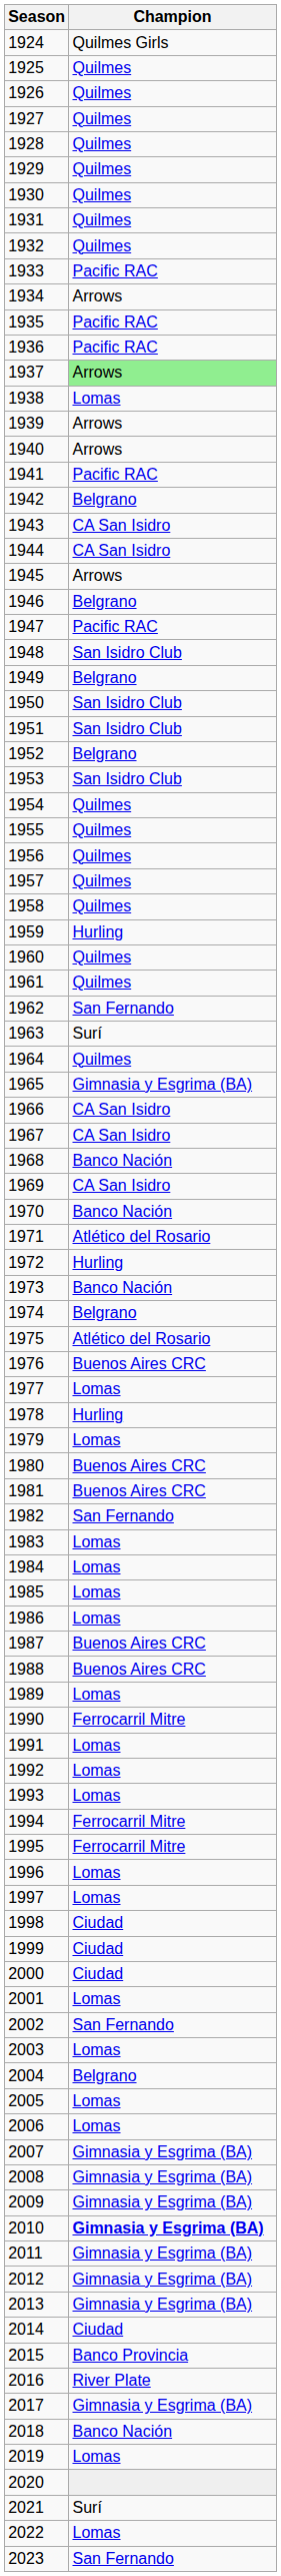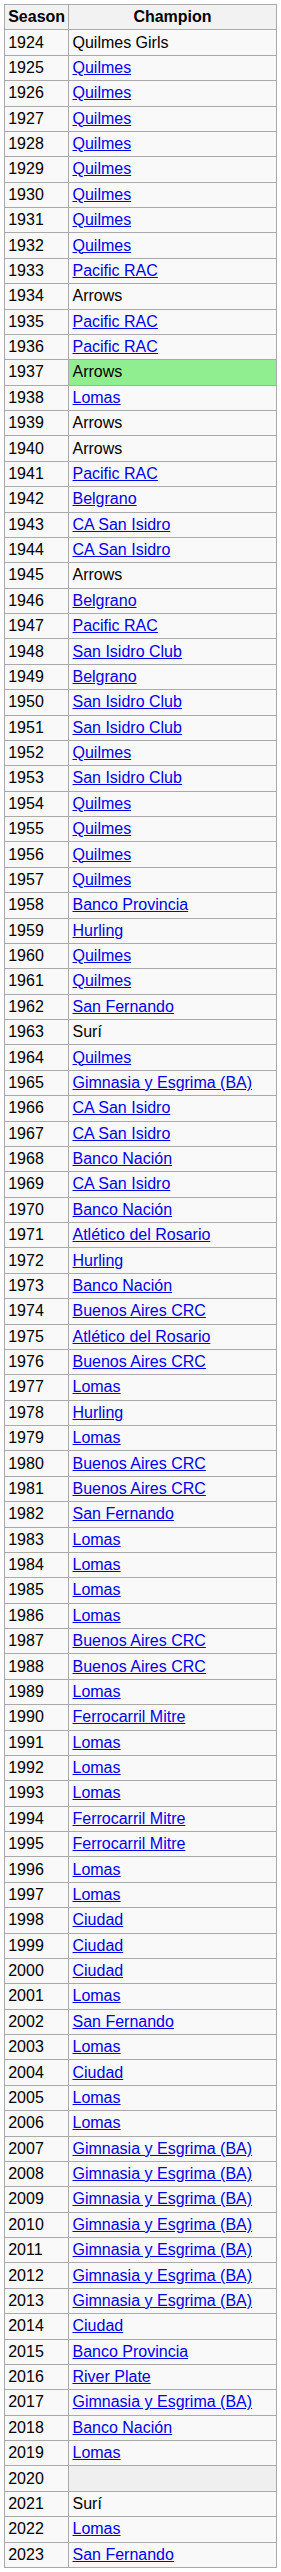 <table class="wikitable sortable" style="text-align:left">
 <tr>
 <th width= px>Season</th>
 <th width= 200px>Champion</th>
 </tr>
 <tr>
 <td>1924</td>
 <td>Quilmes Girls  </td>
 </tr>
 <tr>
 <td>1925</td>
 <td><a href='#'>Quilmes</a> </td>
 </tr>
 <tr>
 <td>1926</td>
 <td><a href='#'>Quilmes</a> </td>
 </tr>
 <tr>
 <td>1927</td>
 <td><a href='#'>Quilmes</a> </td>
 </tr>
 <tr>
 <td>1928</td>
 <td><a href='#'>Quilmes</a> </td>
 </tr>
 <tr>
 <td>1929</td>
 <td><a href='#'>Quilmes</a> </td>
 </tr>
 <tr>
 <td>1930</td>
 <td><a href='#'>Quilmes</a> </td>
 </tr>
 <tr>
 <td>1931</td>
 <td><a href='#'>Quilmes</a> </td>
 </tr>
 <tr>
 <td>1932</td>
 <td><a href='#'>Quilmes</a> </td>
 </tr>
 <tr>
 <td>1933</td>
 <td><a href='#'>Pacific RAC</a></td>
 </tr>
 <tr>
 <td>1934</td>
 <td>Arrows </td>
 </tr>
 <tr>
 <td>1935</td>
 <td><a href='#'>Pacific RAC</a> </td>
 </tr>
 <tr>
 <td>1936</td>
 <td><a href='#'>Pacific RAC</a> </td>
 </tr>
 <tr>
 <td>1937</td>
 <td style="background: lightgreen;">Arrows </td>
 </tr>
 <tr>
 <td>1938</td>
 <td><a href='#'>Lomas</a> </td>
 </tr>
 <tr>
 <td>1939</td>
 <td>Arrows </td>
 </tr>
 <tr>
 <td>1940</td>
 <td>Arrows </td>
 </tr>
 <tr>
 <td>1941</td>
 <td><a href='#'>Pacific RAC</a> </td>
 </tr>
 <tr>
 <td>1942</td>
 <td><a href='#'>Belgrano</a> </td>
 </tr>
 <tr>
 <td>1943</td>
 <td><a href='#'>CA San Isidro</a> </td>
 </tr>
 <tr>
 <td>1944</td>
 <td><a href='#'>CA San Isidro</a> </td>
 </tr>
 <tr>
 <td>1945</td>
 <td>Arrows </td>
 </tr>
 <tr>
 <td>1946</td>
 <td><a href='#'>Belgrano</a> </td>
 </tr>
 <tr>
 <td>1947</td>
 <td><a href='#'>Pacific RAC</a> </td>
 </tr>
 <tr>
 <td>1948</td>
 <td><a href='#'>San Isidro Club</a> </td>
 </tr>
 <tr>
 <td>1949</td>
 <td><a href='#'>Belgrano</a> </td>
 </tr>
 <tr>
 <td>1950</td>
 <td><a href='#'>San Isidro Club</a> </td>
 </tr>
 <tr>
 <td>1951</td>
 <td><a href='#'>San Isidro Club</a> </td>
 </tr>
 <tr>
 <td>1952</td>
-<td><a href='#'>Belgrano</a> </td>
+<td><a href='#'>Quilmes</a> </td>
 </tr>
 <tr>
 <td>1953</td>
 <td><a href='#'>San Isidro Club</a> </td>
 </tr>
 <tr>
 <td>1954</td>
 <td><a href='#'>Quilmes</a> </td>
 </tr>
 <tr>
 <td>1955</td>
 <td><a href='#'>Quilmes</a> </td>
 </tr>
 <tr>
 <td>1956</td>
 <td><a href='#'>Quilmes</a> </td>
 </tr>
 <tr>
 <td>1957</td>
 <td><a href='#'>Quilmes</a> </td>
 </tr>
 <tr>
 <td>1958</td>
-<td><a href='#'>Quilmes</a> </td>
+<td><a href='#'>Banco Provincia</a> </td>
 </tr>
 <tr>
 <td>1959</td>
 <td><a href='#'>Hurling</a> </td>
 </tr>
 <tr>
 <td>1960</td>
 <td><a href='#'>Quilmes</a> </td>
 </tr>
 <tr>
 <td>1961</td>
 <td><a href='#'>Quilmes</a> </td>
 </tr>
 <tr>
 <td>1962</td>
 <td><a href='#'>San Fernando</a> </td>
 </tr>
 <tr>
 <td>1963</td>
 <td>Surí </td>
 </tr>
 <tr>
 <td>1964</td>
 <td><a href='#'>Quilmes</a> </td>
 </tr>
 <tr>
 <td>1965</td>
 <td><a href='#'>Gimnasia y Esgrima (BA)</a> </td>
 </tr>
 <tr>
 <td>1966</td>
 <td><a href='#'>CA San Isidro</a> </td>
 </tr>
 <tr>
 <td>1967</td>
 <td><a href='#'>CA San Isidro</a> </td>
 </tr>
 <tr>
 <td>1968</td>
 <td><a href='#'>Banco Nación</a> </td>
 </tr>
 <tr>
 <td>1969</td>
 <td><a href='#'>CA San Isidro</a> </td>
 </tr>
 <tr>
 <td>1970</td>
 <td><a href='#'>Banco Nación</a> </td>
 </tr>
 <tr>
 <td>1971</td>
 <td><a href='#'>Atlético del Rosario</a> </td>
 </tr>
 <tr>
 <td>1972</td>
 <td><a href='#'>Hurling</a> </td>
 </tr>
 <tr>
 <td>1973</td>
 <td><a href='#'>Banco Nación</a> </td>
 </tr>
 <tr>
 <td>1974</td>
-<td><a href='#'>Belgrano</a> </td>
+<td><a href='#'>Buenos Aires CRC</a> </td>
 </tr>
 <tr>
 <td>1975</td>
 <td><a href='#'>Atlético del Rosario</a> </td>
 </tr>
 <tr>
 <td>1976</td>
 <td><a href='#'>Buenos Aires CRC</a> </td>
 </tr>
 <tr>
 <td>1977</td>
 <td><a href='#'>Lomas</a> </td>
 </tr>
 <tr>
 <td>1978</td>
 <td><a href='#'>Hurling</a> </td>
 </tr>
 <tr>
 <td>1979</td>
 <td><a href='#'>Lomas</a> </td>
 </tr>
 <tr>
 <td>1980</td>
 <td><a href='#'>Buenos Aires CRC</a> </td>
 </tr>
 <tr>
 <td>1981</td>
 <td><a href='#'>Buenos Aires CRC</a> </td>
 </tr>
 <tr>
 <td>1982</td>
 <td><a href='#'>San Fernando</a> </td>
 </tr>
 <tr>
 <td>1983</td>
 <td><a href='#'>Lomas</a> </td>
 </tr>
 <tr>
 <td>1984</td>
 <td><a href='#'>Lomas</a> </td>
 </tr>
 <tr>
 <td>1985</td>
 <td><a href='#'>Lomas</a> </td>
 </tr>
 <tr>
 <td>1986</td>
 <td><a href='#'>Lomas</a> </td>
 </tr>
 <tr>
 <td>1987</td>
 <td><a href='#'>Buenos Aires CRC</a> </td>
 </tr>
 <tr>
 <td>1988</td>
 <td><a href='#'>Buenos Aires CRC</a> </td>
 </tr>
 <tr>
 <td>1989</td>
 <td><a href='#'>Lomas</a> </td>
 </tr>
 <tr>
 <td>1990</td>
 <td><a href='#'>Ferrocarril Mitre</a> </td>
 </tr>
 <tr>
 <td>1991</td>
 <td><a href='#'>Lomas</a> </td>
 </tr>
 <tr>
 <td>1992</td>
 <td><a href='#'>Lomas</a> </td>
 </tr>
 <tr>
 <td>1993</td>
 <td><a href='#'>Lomas</a> </td>
 </tr>
 <tr>
 <td>1994</td>
 <td><a href='#'>Ferrocarril Mitre</a> </td>
 </tr>
 <tr>
 <td>1995</td>
 <td><a href='#'>Ferrocarril Mitre</a> </td>
 </tr>
 <tr>
 <td>1996</td>
 <td><a href='#'>Lomas</a> </td>
 </tr>
 <tr>
 <td>1997</td>
 <td><a href='#'>Lomas</a> </td>
 </tr>
 <tr>
 <td>1998</td>
 <td><a href='#'>Ciudad</a> </td>
 </tr>
 <tr>
 <td>1999</td>
 <td><a href='#'>Ciudad</a> </td>
 </tr>
 <tr>
 <td>2000</td>
 <td><a href='#'>Ciudad</a> </td>
 </tr>
 <tr>
 <td>2001</td>
 <td><a href='#'>Lomas</a> </td>
 </tr>
 <tr>
 <td>2002</td>
 <td><a href='#'>San Fernando</a> </td>
 </tr>
 <tr>
 <td>2003</td>
 <td><a href='#'>Lomas</a> </td>
 </tr>
 <tr>
 <td>2004</td>
-<td><a href='#'>Belgrano</a> </td>
+<td><a href='#'>Ciudad</a> </td>
 </tr>
 <tr>
 <td>2005</td>
 <td><a href='#'>Lomas</a> </td>
 </tr>
 <tr>
 <td>2006</td>
 <td><a href='#'>Lomas</a> </td>
 </tr>
 <tr>
 <td>2007</td>
 <td><a href='#'>Gimnasia y Esgrima (BA)</a> </td>
 </tr>
 <tr>
 <td>2008</td>
 <td><a href='#'>Gimnasia y Esgrima (BA)</a> </td>
 </tr>
 <tr>
 <td>2009</td>
 <td><a href='#'>Gimnasia y Esgrima (BA)</a> </td>
 </tr>
 <tr>
 <td>2010</td>
-<td><strong><a href='#'>Gimnasia y Esgrima (BA)</a> </strong></td>
+<td><a href='#'>Gimnasia y Esgrima (BA)</a> </td>
 </tr>
 <tr>
 <td>2011</td>
 <td><a href='#'>Gimnasia y Esgrima (BA)</a> </td>
 </tr>
 <tr>
 <td>2012</td>
 <td><a href='#'>Gimnasia y Esgrima (BA)</a> </td>
 </tr>
 <tr>
 <td>2013</td>
 <td><a href='#'>Gimnasia y Esgrima (BA)</a> </td>
 </tr>
 <tr>
 <td>2014</td>
 <td><a href='#'>Ciudad</a> </td>
 </tr>
 <tr>
 <td>2015</td>
 <td><a href='#'>Banco Provincia</a> </td>
 </tr>
 <tr>
 <td>2016</td>
 <td><a href='#'>River Plate</a> </td>
 </tr>
 <tr>
 <td>2017</td>
 <td><a href='#'>Gimnasia y Esgrima (BA)</a> </td>
 </tr>
 <tr>
 <td>2018</td>
 <td><a href='#'>Banco Nación</a> </td>
 </tr>
 <tr>
 <td>2019</td>
 <td><a href='#'>Lomas</a> </td>
 </tr>
 <tr>
 <td>2020</td>
 <td bgcolor=#efefef></td>
 </tr>
 <tr>
 <td>2021</td>
 <td>Surí </td>
 </tr>
 <tr>
 <td>2022</td>
 <td><a href='#'>Lomas</a> </td>
 </tr>
 <tr>
 <td>2023</td>
 <td><a href='#'>San Fernando</a> </td>
 </tr>
 </table>
